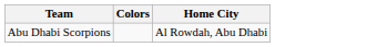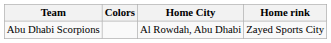 <table class="wikitable">
 <tr>
 <th>Team</th>
 <th>Colors</th>
 <th>Home City</th>
+<th>Home rink</th>
 </tr>
 <tr>
 <td>Abu Dhabi Scorpions</td>
 <td> </td>
 <td>Al Rowdah, Abu Dhabi</td>
+<td>Zayed Sports City</td>
 </tr>
 </table>
